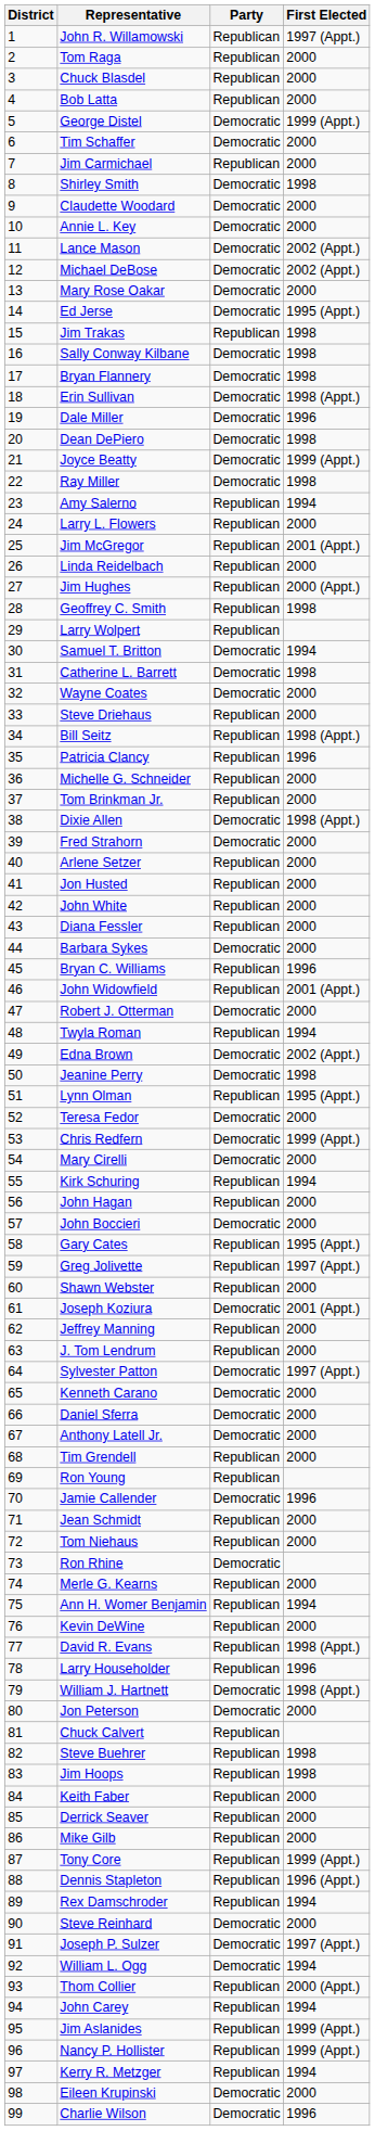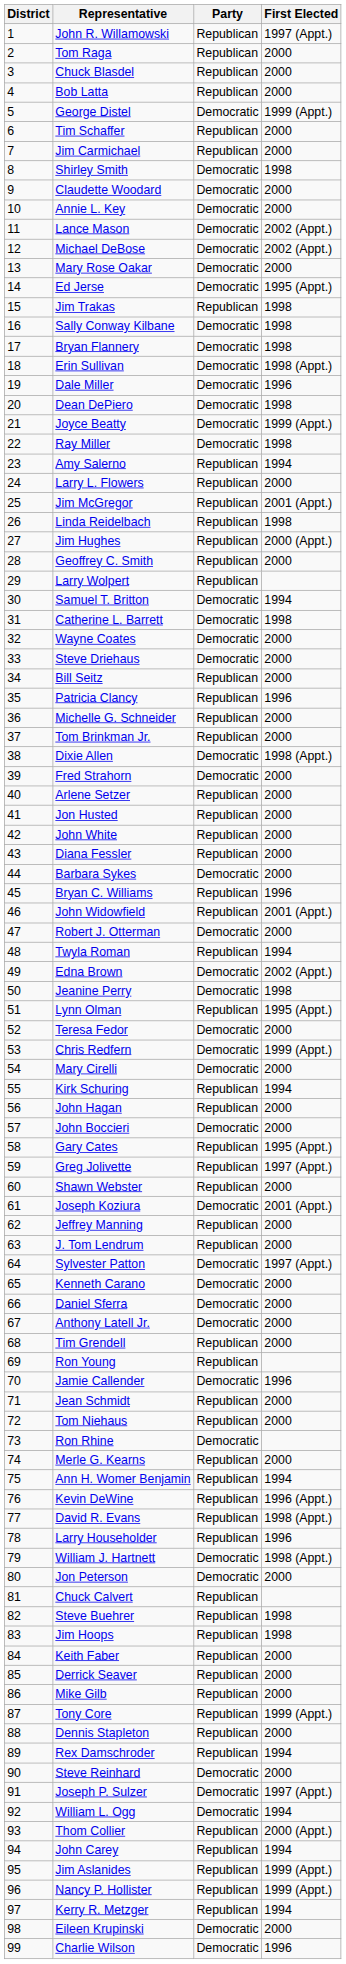 <table class="wikitable sortable">
 <tr>
 <th>District</th>
 <th>Representative</th>
 <th>Party</th>
 <th>First Elected</th>
 </tr>
 <tr>
 <td>1</td>
 <td><a href='#'>John R. Willamowski</a></td>
 <td>Republican</td>
 <td>1997 (Appt.)</td>
 </tr>
 <tr>
 <td>2</td>
 <td><a href='#'>Tom Raga</a></td>
 <td>Republican</td>
 <td>2000</td>
 </tr>
 <tr>
 <td>3</td>
 <td><a href='#'>Chuck Blasdel</a></td>
 <td>Republican</td>
 <td>2000</td>
 </tr>
 <tr>
 <td>4</td>
 <td><a href='#'>Bob Latta</a></td>
 <td>Republican</td>
 <td>2000</td>
 </tr>
 <tr>
 <td>5</td>
 <td><a href='#'>George Distel</a></td>
 <td>Democratic</td>
 <td>1999 (Appt.)</td>
 </tr>
 <tr>
 <td>6</td>
 <td><a href='#'>Tim Schaffer</a></td>
-<td>Democratic</td>
+<td>Republican</td>
 <td>2000</td>
 </tr>
 <tr>
 <td>7</td>
 <td><a href='#'>Jim Carmichael</a></td>
 <td>Republican</td>
 <td>2000</td>
 </tr>
 <tr>
 <td>8</td>
 <td><a href='#'>Shirley Smith</a></td>
 <td>Democratic</td>
 <td>1998</td>
 </tr>
 <tr>
 <td>9</td>
 <td><a href='#'>Claudette Woodard</a></td>
 <td>Democratic</td>
 <td>2000</td>
 </tr>
 <tr>
 <td>10</td>
 <td><a href='#'>Annie L. Key</a></td>
 <td>Democratic</td>
 <td>2000</td>
 </tr>
 <tr>
 <td>11</td>
 <td><a href='#'>Lance Mason</a></td>
 <td>Democratic</td>
 <td>2002 (Appt.)</td>
 </tr>
 <tr>
 <td>12</td>
 <td><a href='#'>Michael DeBose</a></td>
 <td>Democratic</td>
 <td>2002 (Appt.)</td>
 </tr>
 <tr>
 <td>13</td>
 <td><a href='#'>Mary Rose Oakar</a></td>
 <td>Democratic</td>
 <td>2000</td>
 </tr>
 <tr>
 <td>14</td>
 <td><a href='#'>Ed Jerse</a></td>
 <td>Democratic</td>
 <td>1995 (Appt.)</td>
 </tr>
 <tr>
 <td>15</td>
 <td><a href='#'>Jim Trakas</a></td>
 <td>Republican</td>
 <td>1998</td>
 </tr>
 <tr>
 <td>16</td>
 <td><a href='#'>Sally Conway Kilbane</a></td>
 <td>Democratic</td>
 <td>1998</td>
 </tr>
 <tr>
 <td>17</td>
 <td><a href='#'>Bryan Flannery</a></td>
 <td>Democratic</td>
 <td>1998</td>
 </tr>
 <tr>
 <td>18</td>
 <td><a href='#'>Erin Sullivan</a></td>
 <td>Democratic</td>
 <td>1998 (Appt.)</td>
 </tr>
 <tr>
 <td>19</td>
 <td><a href='#'>Dale Miller</a></td>
 <td>Democratic</td>
 <td>1996</td>
 </tr>
 <tr>
 <td>20</td>
 <td><a href='#'>Dean DePiero</a></td>
 <td>Democratic</td>
 <td>1998</td>
 </tr>
 <tr>
 <td>21</td>
 <td><a href='#'>Joyce Beatty</a></td>
 <td>Democratic</td>
 <td>1999 (Appt.)</td>
 </tr>
 <tr>
 <td>22</td>
 <td><a href='#'>Ray Miller</a></td>
 <td>Democratic</td>
 <td>1998</td>
 </tr>
 <tr>
 <td>23</td>
 <td><a href='#'>Amy Salerno</a></td>
 <td>Republican</td>
 <td>1994</td>
 </tr>
 <tr>
 <td>24</td>
 <td><a href='#'>Larry L. Flowers</a></td>
 <td>Republican</td>
 <td>2000</td>
 </tr>
 <tr>
 <td>25</td>
 <td><a href='#'>Jim McGregor</a></td>
 <td>Republican</td>
 <td>2001 (Appt.)</td>
 </tr>
 <tr>
 <td>26</td>
 <td><a href='#'>Linda Reidelbach</a></td>
 <td>Republican</td>
-<td>2000</td>
+<td>1998</td>
 </tr>
 <tr>
 <td>27</td>
 <td><a href='#'>Jim Hughes</a></td>
 <td>Republican</td>
 <td>2000 (Appt.)</td>
 </tr>
 <tr>
 <td>28</td>
 <td><a href='#'>Geoffrey C. Smith</a></td>
 <td>Republican</td>
-<td>1998</td>
+<td>2000</td>
 </tr>
 <tr>
 <td>29</td>
 <td><a href='#'>Larry Wolpert</a></td>
 <td>Republican</td>
 <td></td>
 </tr>
 <tr>
 <td>30</td>
 <td><a href='#'>Samuel T. Britton</a></td>
 <td>Democratic</td>
 <td>1994</td>
 </tr>
 <tr>
 <td>31</td>
 <td><a href='#'>Catherine L. Barrett</a></td>
 <td>Democratic</td>
 <td>1998</td>
 </tr>
 <tr>
 <td>32</td>
 <td><a href='#'>Wayne Coates</a></td>
 <td>Democratic</td>
 <td>2000</td>
 </tr>
 <tr>
 <td>33</td>
 <td><a href='#'>Steve Driehaus</a></td>
-<td>Republican</td>
+<td>Democratic</td>
 <td>2000</td>
 </tr>
 <tr>
 <td>34</td>
 <td><a href='#'>Bill Seitz</a></td>
 <td>Republican</td>
-<td>1998 (Appt.)</td>
+<td>2000</td>
 </tr>
 <tr>
 <td>35</td>
 <td><a href='#'>Patricia Clancy</a></td>
 <td>Republican</td>
 <td>1996</td>
 </tr>
 <tr>
 <td>36</td>
 <td><a href='#'>Michelle G. Schneider</a></td>
 <td>Republican</td>
 <td>2000</td>
 </tr>
 <tr>
 <td>37</td>
 <td><a href='#'>Tom Brinkman Jr.</a></td>
 <td>Republican</td>
 <td>2000</td>
 </tr>
 <tr>
 <td>38</td>
 <td><a href='#'>Dixie Allen</a></td>
 <td>Democratic</td>
 <td>1998 (Appt.)</td>
 </tr>
 <tr>
 <td>39</td>
 <td><a href='#'>Fred Strahorn</a></td>
 <td>Democratic</td>
 <td>2000</td>
 </tr>
 <tr>
 <td>40</td>
 <td><a href='#'>Arlene Setzer</a></td>
 <td>Republican</td>
 <td>2000</td>
 </tr>
 <tr>
 <td>41</td>
 <td><a href='#'>Jon Husted</a></td>
 <td>Republican</td>
 <td>2000</td>
 </tr>
 <tr>
 <td>42</td>
 <td><a href='#'>John White</a></td>
 <td>Republican</td>
 <td>2000</td>
 </tr>
 <tr>
 <td>43</td>
 <td><a href='#'>Diana Fessler</a></td>
 <td>Republican</td>
 <td>2000</td>
 </tr>
 <tr>
 <td>44</td>
 <td><a href='#'>Barbara Sykes</a></td>
 <td>Democratic</td>
 <td>2000</td>
 </tr>
 <tr>
 <td>45</td>
 <td><a href='#'>Bryan C. Williams</a></td>
 <td>Republican</td>
 <td>1996</td>
 </tr>
 <tr>
 <td>46</td>
 <td><a href='#'>John Widowfield</a></td>
 <td>Republican</td>
 <td>2001 (Appt.)</td>
 </tr>
 <tr>
 <td>47</td>
 <td><a href='#'>Robert J. Otterman</a></td>
 <td>Democratic</td>
 <td>2000</td>
 </tr>
 <tr>
 <td>48</td>
 <td><a href='#'>Twyla Roman</a></td>
 <td>Republican</td>
 <td>1994</td>
 </tr>
 <tr>
 <td>49</td>
 <td><a href='#'>Edna Brown</a></td>
 <td>Democratic</td>
 <td>2002 (Appt.)</td>
 </tr>
 <tr>
 <td>50</td>
 <td><a href='#'>Jeanine Perry</a></td>
 <td>Democratic</td>
 <td>1998</td>
 </tr>
 <tr>
 <td>51</td>
 <td><a href='#'>Lynn Olman</a></td>
 <td>Republican</td>
 <td>1995 (Appt.)</td>
 </tr>
 <tr>
 <td>52</td>
 <td><a href='#'>Teresa Fedor</a></td>
 <td>Democratic</td>
 <td>2000</td>
 </tr>
 <tr>
 <td>53</td>
 <td><a href='#'>Chris Redfern</a></td>
 <td>Democratic</td>
 <td>1999 (Appt.)</td>
 </tr>
 <tr>
 <td>54</td>
 <td><a href='#'>Mary Cirelli</a></td>
 <td>Democratic</td>
 <td>2000</td>
 </tr>
 <tr>
 <td>55</td>
 <td><a href='#'>Kirk Schuring</a></td>
 <td>Republican</td>
 <td>1994</td>
 </tr>
 <tr>
 <td>56</td>
 <td><a href='#'>John Hagan</a></td>
 <td>Republican</td>
 <td>2000</td>
 </tr>
 <tr>
 <td>57</td>
 <td><a href='#'>John Boccieri</a></td>
 <td>Democratic</td>
 <td>2000</td>
 </tr>
 <tr>
 <td>58</td>
 <td><a href='#'>Gary Cates</a></td>
 <td>Republican</td>
 <td>1995 (Appt.)</td>
 </tr>
 <tr>
 <td>59</td>
 <td><a href='#'>Greg Jolivette</a></td>
 <td>Republican</td>
 <td>1997 (Appt.)</td>
 </tr>
 <tr>
 <td>60</td>
 <td><a href='#'>Shawn Webster</a></td>
 <td>Republican</td>
 <td>2000</td>
 </tr>
 <tr>
 <td>61</td>
 <td><a href='#'>Joseph Koziura</a></td>
 <td>Democratic</td>
 <td>2001 (Appt.)</td>
 </tr>
 <tr>
 <td>62</td>
 <td><a href='#'>Jeffrey Manning</a></td>
 <td>Republican</td>
 <td>2000</td>
 </tr>
 <tr>
 <td>63</td>
 <td><a href='#'>J. Tom Lendrum</a></td>
 <td>Republican</td>
 <td>2000</td>
 </tr>
 <tr>
 <td>64</td>
 <td><a href='#'>Sylvester Patton</a></td>
 <td>Democratic</td>
 <td>1997 (Appt.)</td>
 </tr>
 <tr>
 <td>65</td>
 <td><a href='#'>Kenneth Carano</a></td>
 <td>Democratic</td>
 <td>2000</td>
 </tr>
 <tr>
 <td>66</td>
 <td><a href='#'>Daniel Sferra</a></td>
 <td>Democratic</td>
 <td>2000</td>
 </tr>
 <tr>
 <td>67</td>
 <td><a href='#'>Anthony Latell Jr.</a></td>
 <td>Democratic</td>
 <td>2000</td>
 </tr>
 <tr>
 <td>68</td>
 <td><a href='#'>Tim Grendell</a></td>
 <td>Republican</td>
 <td>2000</td>
 </tr>
 <tr>
 <td>69</td>
 <td><a href='#'>Ron Young</a></td>
 <td>Republican</td>
 <td></td>
 </tr>
 <tr>
 <td>70</td>
 <td><a href='#'>Jamie Callender</a></td>
 <td>Democratic</td>
 <td>1996</td>
 </tr>
 <tr>
 <td>71</td>
 <td><a href='#'>Jean Schmidt</a></td>
 <td>Republican</td>
 <td>2000</td>
 </tr>
 <tr>
 <td>72</td>
 <td><a href='#'>Tom Niehaus</a></td>
 <td>Republican</td>
 <td>2000</td>
 </tr>
 <tr>
 <td>73</td>
 <td><a href='#'>Ron Rhine</a></td>
 <td>Democratic</td>
 <td></td>
 </tr>
 <tr>
 <td>74</td>
 <td><a href='#'>Merle G. Kearns</a></td>
 <td>Republican</td>
 <td>2000</td>
 </tr>
 <tr>
 <td>75</td>
 <td><a href='#'>Ann H. Womer Benjamin</a></td>
 <td>Republican</td>
 <td>1994</td>
 </tr>
 <tr>
 <td>76</td>
 <td><a href='#'>Kevin DeWine</a></td>
 <td>Republican</td>
-<td>2000</td>
+<td>1996 (Appt.)</td>
 </tr>
 <tr>
 <td>77</td>
 <td><a href='#'>David R. Evans</a></td>
 <td>Republican</td>
 <td>1998 (Appt.)</td>
 </tr>
 <tr>
 <td>78</td>
 <td><a href='#'>Larry Householder</a></td>
 <td>Republican</td>
 <td>1996</td>
 </tr>
 <tr>
 <td>79</td>
 <td><a href='#'>William J. Hartnett</a></td>
 <td>Democratic</td>
 <td>1998 (Appt.)</td>
 </tr>
 <tr>
 <td>80</td>
 <td><a href='#'>Jon Peterson</a></td>
 <td>Democratic</td>
 <td>2000</td>
 </tr>
 <tr>
 <td>81</td>
 <td><a href='#'>Chuck Calvert</a></td>
 <td>Republican</td>
 <td></td>
 </tr>
 <tr>
 <td>82</td>
 <td><a href='#'>Steve Buehrer</a></td>
 <td>Republican</td>
 <td>1998</td>
 </tr>
 <tr>
 <td>83</td>
 <td><a href='#'>Jim Hoops</a></td>
 <td>Republican</td>
 <td>1998</td>
 </tr>
 <tr>
 <td>84</td>
 <td><a href='#'>Keith Faber</a></td>
 <td>Republican</td>
 <td>2000</td>
 </tr>
 <tr>
 <td>85</td>
 <td><a href='#'>Derrick Seaver</a></td>
 <td>Republican</td>
 <td>2000</td>
 </tr>
 <tr>
 <td>86</td>
 <td><a href='#'>Mike Gilb</a></td>
 <td>Republican</td>
 <td>2000</td>
 </tr>
 <tr>
 <td>87</td>
 <td><a href='#'>Tony Core</a></td>
 <td>Republican</td>
 <td>1999 (Appt.)</td>
 </tr>
 <tr>
 <td>88</td>
 <td><a href='#'>Dennis Stapleton</a></td>
 <td>Republican</td>
-<td>1996 (Appt.)</td>
+<td>2000</td>
 </tr>
 <tr>
 <td>89</td>
 <td><a href='#'>Rex Damschroder</a></td>
 <td>Republican</td>
 <td>1994</td>
 </tr>
 <tr>
 <td>90</td>
 <td><a href='#'>Steve Reinhard</a></td>
 <td>Democratic</td>
 <td>2000</td>
 </tr>
 <tr>
 <td>91</td>
 <td><a href='#'>Joseph P. Sulzer</a></td>
 <td>Democratic</td>
 <td>1997 (Appt.)</td>
 </tr>
 <tr>
 <td>92</td>
 <td><a href='#'>William L. Ogg</a></td>
 <td>Democratic</td>
 <td>1994</td>
 </tr>
 <tr>
 <td>93</td>
 <td><a href='#'>Thom Collier</a></td>
 <td>Republican</td>
 <td>2000 (Appt.)</td>
 </tr>
 <tr>
 <td>94</td>
 <td><a href='#'>John Carey</a></td>
 <td>Republican</td>
 <td>1994</td>
 </tr>
 <tr>
 <td>95</td>
 <td><a href='#'>Jim Aslanides</a></td>
 <td>Republican</td>
 <td>1999 (Appt.)</td>
 </tr>
 <tr>
 <td>96</td>
 <td><a href='#'>Nancy P. Hollister</a></td>
 <td>Republican</td>
 <td>1999 (Appt.)</td>
 </tr>
 <tr>
 <td>97</td>
 <td><a href='#'>Kerry R. Metzger</a></td>
 <td>Republican</td>
 <td>1994</td>
 </tr>
 <tr>
 <td>98</td>
 <td><a href='#'>Eileen Krupinski</a></td>
 <td>Democratic</td>
 <td>2000</td>
 </tr>
 <tr>
 <td>99</td>
 <td><a href='#'>Charlie Wilson</a></td>
 <td>Democratic</td>
 <td>1996</td>
 </tr>
 </table>
